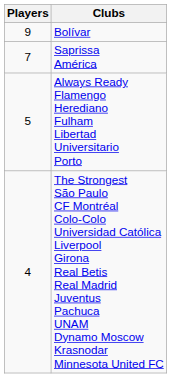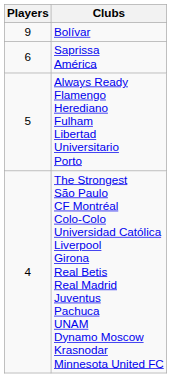 <table class="wikitable">
 <tr>
 <th>Players</th>
 <th>Clubs</th>
 </tr>
 <tr>
 <td align="center">9</td>
 <td> <a href='#'>Bolívar</a></td>
 </tr>
 <tr>
-<td align="center">7</td>
+<td align="center">6</td>
 <td> <a href='#'>Saprissa</a><br> <a href='#'>América</a></td>
 </tr>
 <tr>
 <td align="center">5</td>
 <td> <a href='#'>Always Ready</a><br> <a href='#'>Flamengo</a><br> <a href='#'>Herediano</a><br> <a href='#'>Fulham</a><br> <a href='#'>Libertad</a><br> <a href='#'>Universitario</a><br> <a href='#'>Porto</a></td>
 </tr>
 <tr>
 <td align="center">4</td>
 <td> <a href='#'>The Strongest</a><br> <a href='#'>São Paulo</a><br> <a href='#'>CF Montréal</a><br> <a href='#'>Colo-Colo</a><br> <a href='#'>Universidad Católica</a><br> <a href='#'>Liverpool</a><br> <a href='#'>Girona</a><br> <a href='#'>Real Betis</a><br> <a href='#'>Real Madrid</a><br> <a href='#'>Juventus</a><br> <a href='#'>Pachuca</a><br> <a href='#'>UNAM</a><br> <a href='#'>Dynamo Moscow</a><br> <a href='#'>Krasnodar</a><br> <a href='#'>Minnesota United FC</a></td>
 </tr>
 </table>
